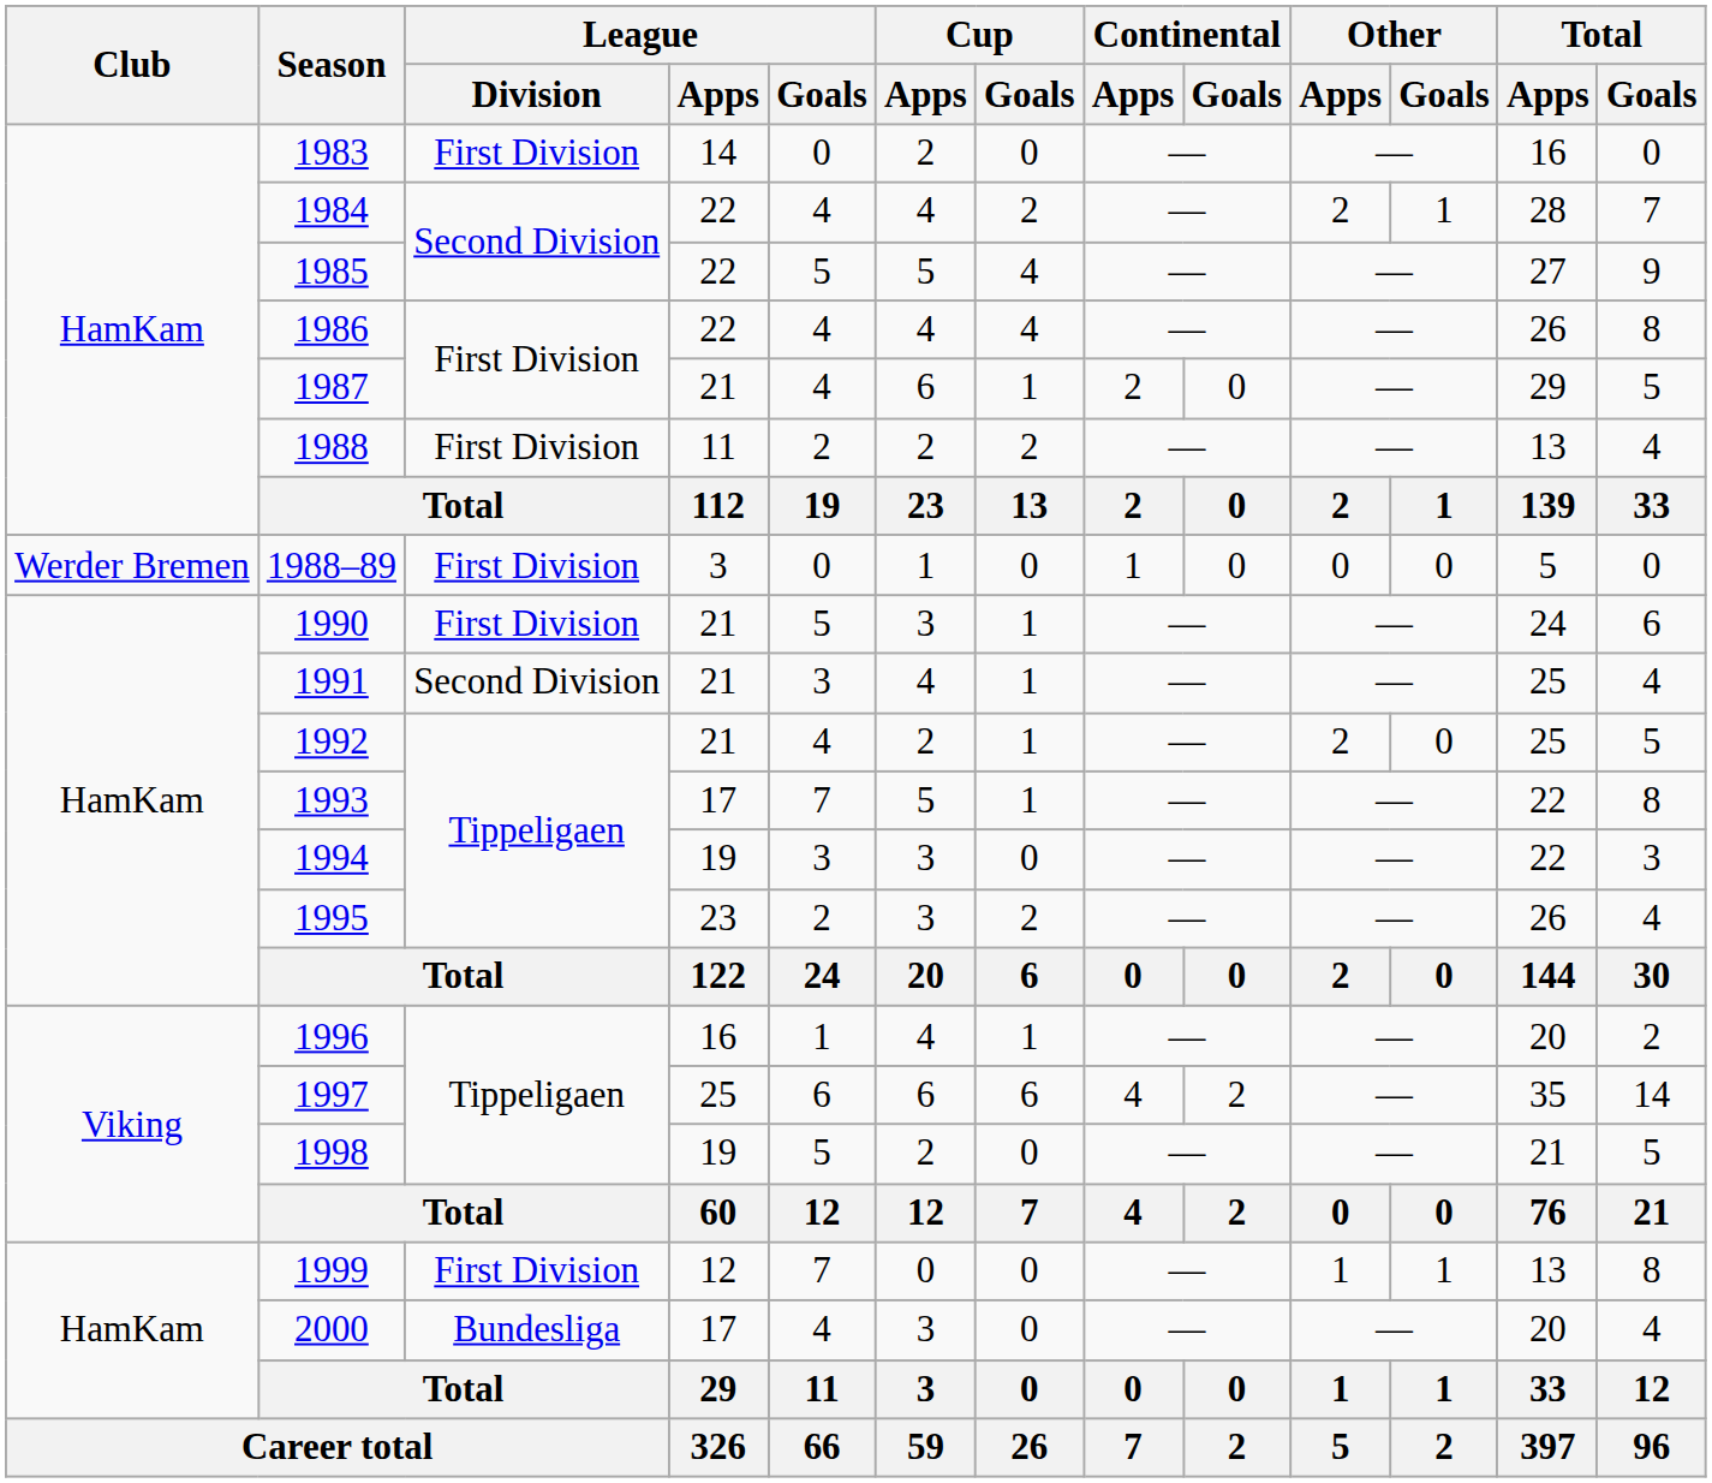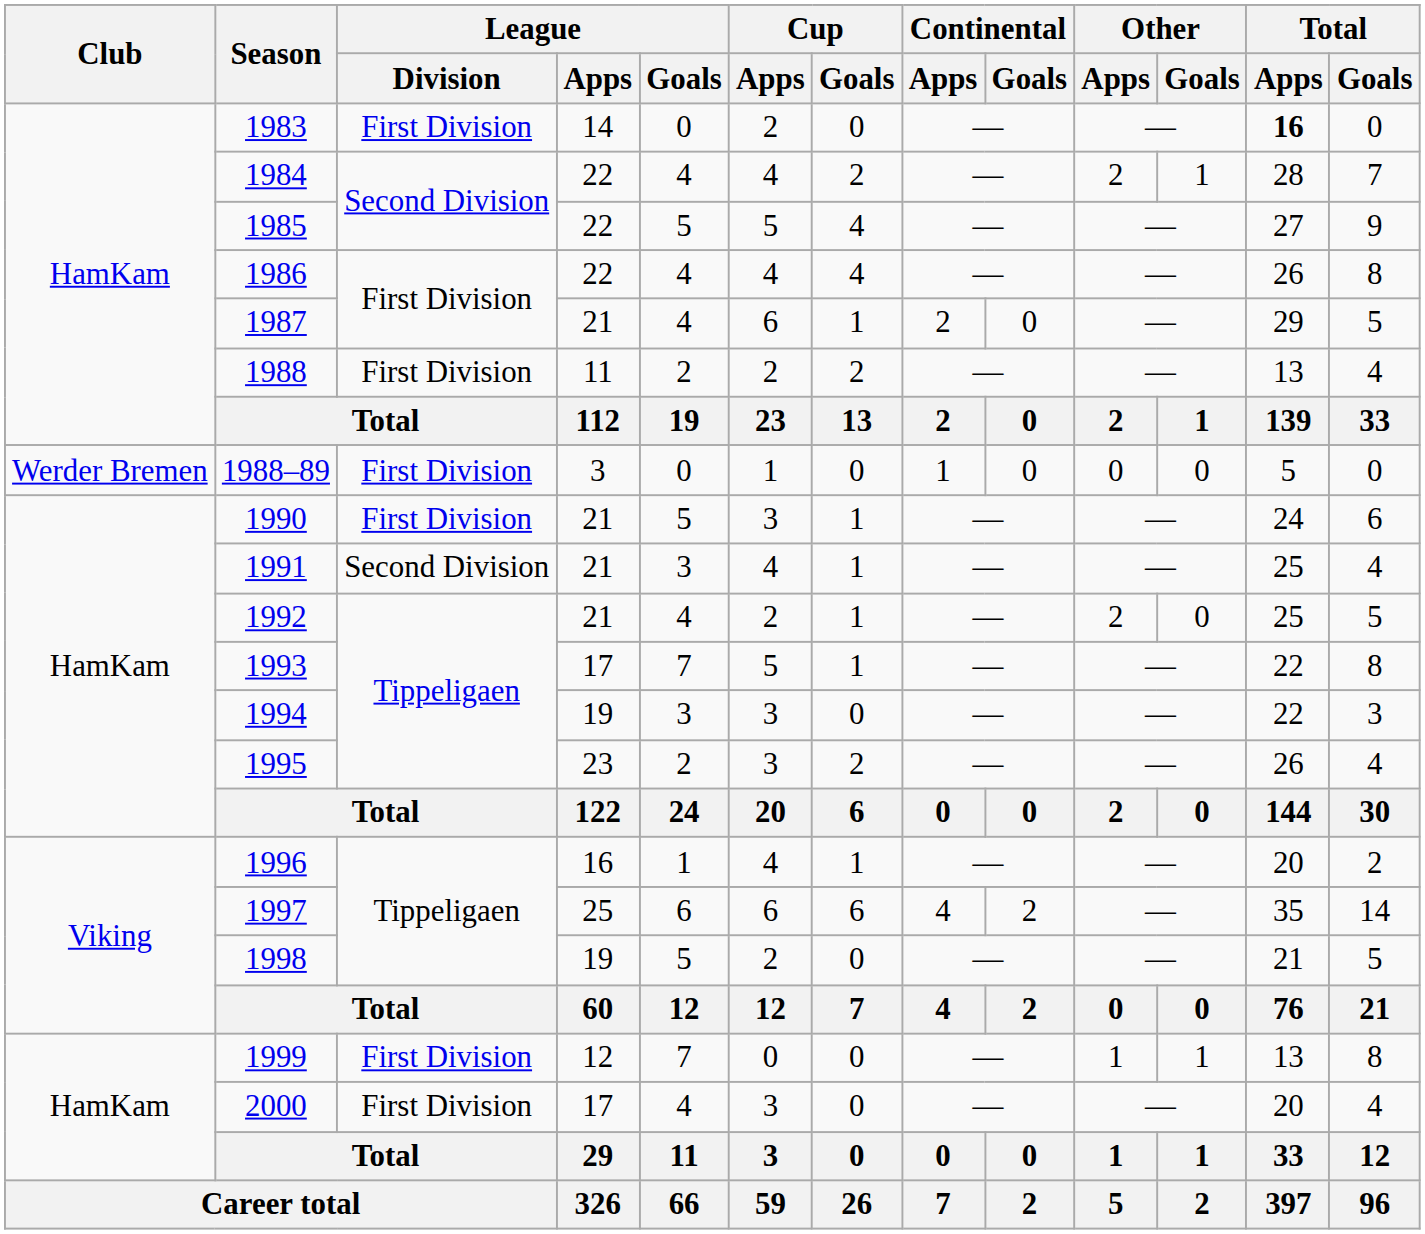 <table class="wikitable" style="text-align:center">
 <tr>
 <th rowspan="2">Club</th>
 <th rowspan="2">Season</th>
 <th colspan="3">League</th>
 <th colspan="2">Cup</th>
 <th colspan="2">Continental</th>
 <th colspan="2">Other</th>
 <th colspan="2">Total</th>
 </tr>
 <tr>
 <th>Division</th>
 <th>Apps</th>
 <th>Goals</th>
 <th>Apps</th>
 <th>Goals</th>
 <th>Apps</th>
 <th>Goals</th>
 <th>Apps</th>
 <th>Goals</th>
 <th>Apps</th>
 <th>Goals</th>
 </tr>
 <tr>
 <td rowspan="7"><a href='#'>HamKam</a></td>
 <td><a href='#'>1983</a></td>
 <td><a href='#'>First Division</a></td>
 <td>14</td>
 <td>0</td>
 <td>2</td>
 <td>0</td>
 <td colspan="2">—</td>
 <td colspan="2">—</td>
-<td>16</td>
+<td><strong>16</strong></td>
 <td>0</td>
 </tr>
 <tr>
 <td><a href='#'>1984</a></td>
 <td rowspan="2"><a href='#'>Second Division</a></td>
 <td>22</td>
 <td>4</td>
 <td>4</td>
 <td>2</td>
 <td colspan="2">—</td>
 <td>2</td>
 <td>1</td>
 <td>28</td>
 <td>7</td>
 </tr>
 <tr>
 <td><a href='#'>1985</a></td>
 <td>22</td>
 <td>5</td>
 <td>5</td>
 <td>4</td>
 <td colspan="2">—</td>
 <td colspan="2">—</td>
 <td>27</td>
 <td>9</td>
 </tr>
 <tr>
 <td><a href='#'>1986</a></td>
 <td rowspan="2">First Division</td>
 <td>22</td>
 <td>4</td>
 <td>4</td>
 <td>4</td>
 <td colspan="2">—</td>
 <td colspan="2">—</td>
 <td>26</td>
 <td>8</td>
 </tr>
 <tr>
 <td><a href='#'>1987</a></td>
 <td>21</td>
 <td>4</td>
 <td>6</td>
 <td>1</td>
 <td>2</td>
 <td>0</td>
 <td colspan="2">—</td>
 <td>29</td>
 <td>5</td>
 </tr>
 <tr>
 <td><a href='#'>1988</a></td>
 <td>First Division</td>
 <td>11</td>
 <td>2</td>
 <td>2</td>
 <td>2</td>
 <td colspan="2">—</td>
 <td colspan="2">—</td>
 <td>13</td>
 <td>4</td>
 </tr>
 <tr>
 <th colspan="2">Total</th>
 <th>112</th>
 <th>19</th>
 <th>23</th>
 <th>13</th>
 <th>2</th>
 <th>0</th>
 <th>2</th>
 <th>1</th>
 <th>139</th>
 <th>33</th>
 </tr>
 <tr>
 <td><a href='#'>Werder Bremen</a></td>
 <td><a href='#'>1988–89</a></td>
 <td><a href='#'>First Division</a></td>
 <td>3</td>
 <td>0</td>
 <td>1</td>
 <td>0</td>
 <td>1</td>
 <td>0</td>
 <td>0</td>
 <td>0</td>
 <td>5</td>
 <td>0</td>
 </tr>
 <tr>
 <td rowspan="7">HamKam</td>
 <td><a href='#'>1990</a></td>
 <td><a href='#'>First Division</a></td>
 <td>21</td>
 <td>5</td>
 <td>3</td>
 <td>1</td>
 <td colspan="2">—</td>
 <td colspan="2">—</td>
 <td>24</td>
 <td>6</td>
 </tr>
 <tr>
 <td><a href='#'>1991</a></td>
 <td>Second Division</td>
 <td>21</td>
 <td>3</td>
 <td>4</td>
 <td>1</td>
 <td colspan="2">—</td>
 <td colspan="2">—</td>
 <td>25</td>
 <td>4</td>
 </tr>
 <tr>
 <td><a href='#'>1992</a></td>
 <td rowspan="4"><a href='#'>Tippeligaen</a></td>
 <td>21</td>
 <td>4</td>
 <td>2</td>
 <td>1</td>
 <td colspan="2">—</td>
 <td>2</td>
 <td>0</td>
 <td>25</td>
 <td>5</td>
 </tr>
 <tr>
 <td><a href='#'>1993</a></td>
 <td>17</td>
 <td>7</td>
 <td>5</td>
 <td>1</td>
 <td colspan="2">—</td>
 <td colspan="2">—</td>
 <td>22</td>
 <td>8</td>
 </tr>
 <tr>
 <td><a href='#'>1994</a></td>
 <td>19</td>
 <td>3</td>
 <td>3</td>
 <td>0</td>
 <td colspan="2">—</td>
 <td colspan="2">—</td>
 <td>22</td>
 <td>3</td>
 </tr>
 <tr>
 <td><a href='#'>1995</a></td>
 <td>23</td>
 <td>2</td>
 <td>3</td>
 <td>2</td>
 <td colspan="2">—</td>
 <td colspan="2">—</td>
 <td>26</td>
 <td>4</td>
 </tr>
 <tr>
 <th colspan="2">Total</th>
 <th>122</th>
 <th>24</th>
 <th>20</th>
 <th>6</th>
 <th>0</th>
 <th>0</th>
 <th>2</th>
 <th>0</th>
 <th>144</th>
 <th>30</th>
 </tr>
 <tr>
 <td rowspan="4"><a href='#'>Viking</a></td>
 <td><a href='#'>1996</a></td>
 <td rowspan="3">Tippeligaen</td>
 <td>16</td>
 <td>1</td>
 <td>4</td>
 <td>1</td>
 <td colspan="2">—</td>
 <td colspan="2">—</td>
 <td>20</td>
 <td>2</td>
 </tr>
 <tr>
 <td><a href='#'>1997</a></td>
 <td>25</td>
 <td>6</td>
 <td>6</td>
 <td>6</td>
 <td>4</td>
 <td>2</td>
 <td colspan="2">—</td>
 <td>35</td>
 <td>14</td>
 </tr>
 <tr>
 <td><a href='#'>1998</a></td>
 <td>19</td>
 <td>5</td>
 <td>2</td>
 <td>0</td>
 <td colspan="2">—</td>
 <td colspan="2">—</td>
 <td>21</td>
 <td>5</td>
 </tr>
 <tr>
 <th colspan="2">Total</th>
 <th>60</th>
 <th>12</th>
 <th>12</th>
 <th>7</th>
 <th>4</th>
 <th>2</th>
 <th>0</th>
 <th>0</th>
 <th>76</th>
 <th>21</th>
 </tr>
 <tr>
 <td rowspan="3">HamKam</td>
 <td><a href='#'>1999</a></td>
 <td><a href='#'>First Division</a></td>
 <td>12</td>
 <td>7</td>
 <td>0</td>
 <td>0</td>
 <td colspan="2">—</td>
 <td>1</td>
 <td>1</td>
 <td>13</td>
 <td>8</td>
 </tr>
 <tr>
 <td><a href='#'>2000</a></td>
-<td><a href='#'>Bundesliga</a></td>
+<td>First Division</td>
 <td>17</td>
 <td>4</td>
 <td>3</td>
 <td>0</td>
 <td colspan="2">—</td>
 <td colspan="2">—</td>
 <td>20</td>
 <td>4</td>
 </tr>
 <tr>
 <th colspan="2">Total</th>
 <th>29</th>
 <th>11</th>
 <th>3</th>
 <th>0</th>
 <th>0</th>
 <th>0</th>
 <th>1</th>
 <th>1</th>
 <th>33</th>
 <th>12</th>
 </tr>
 <tr>
 <th colspan="3">Career total</th>
 <th>326</th>
 <th>66</th>
 <th>59</th>
 <th>26</th>
 <th>7</th>
 <th>2</th>
 <th>5</th>
 <th>2</th>
 <th>397</th>
 <th>96</th>
 </tr>
 </table>
